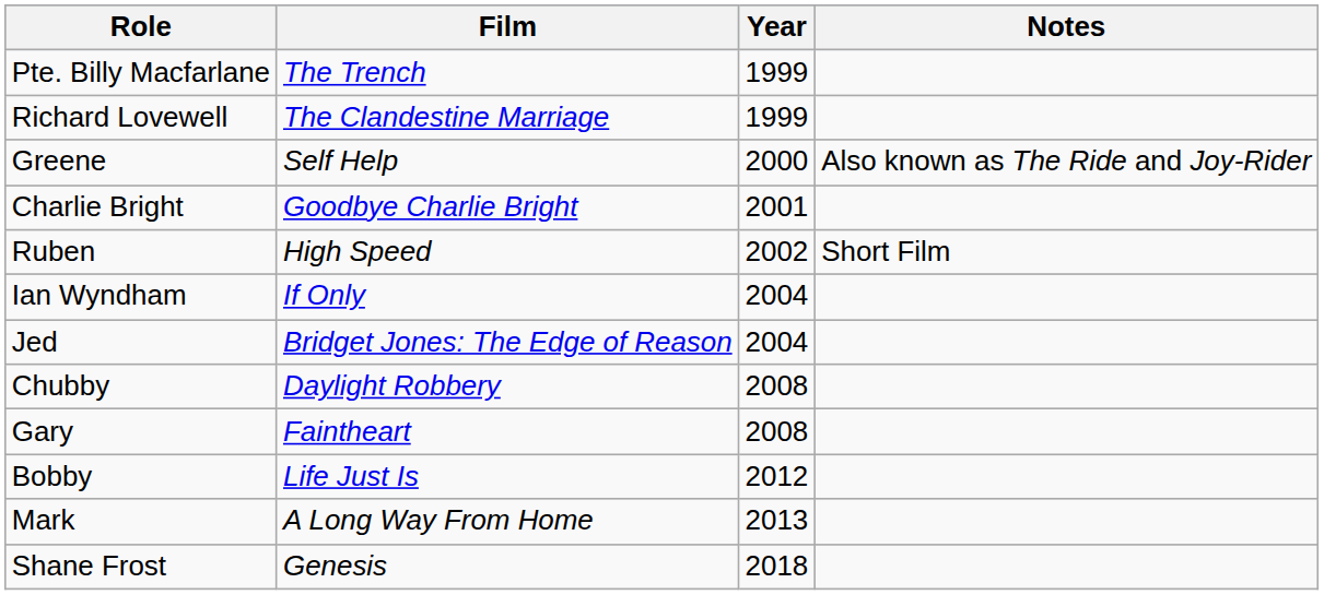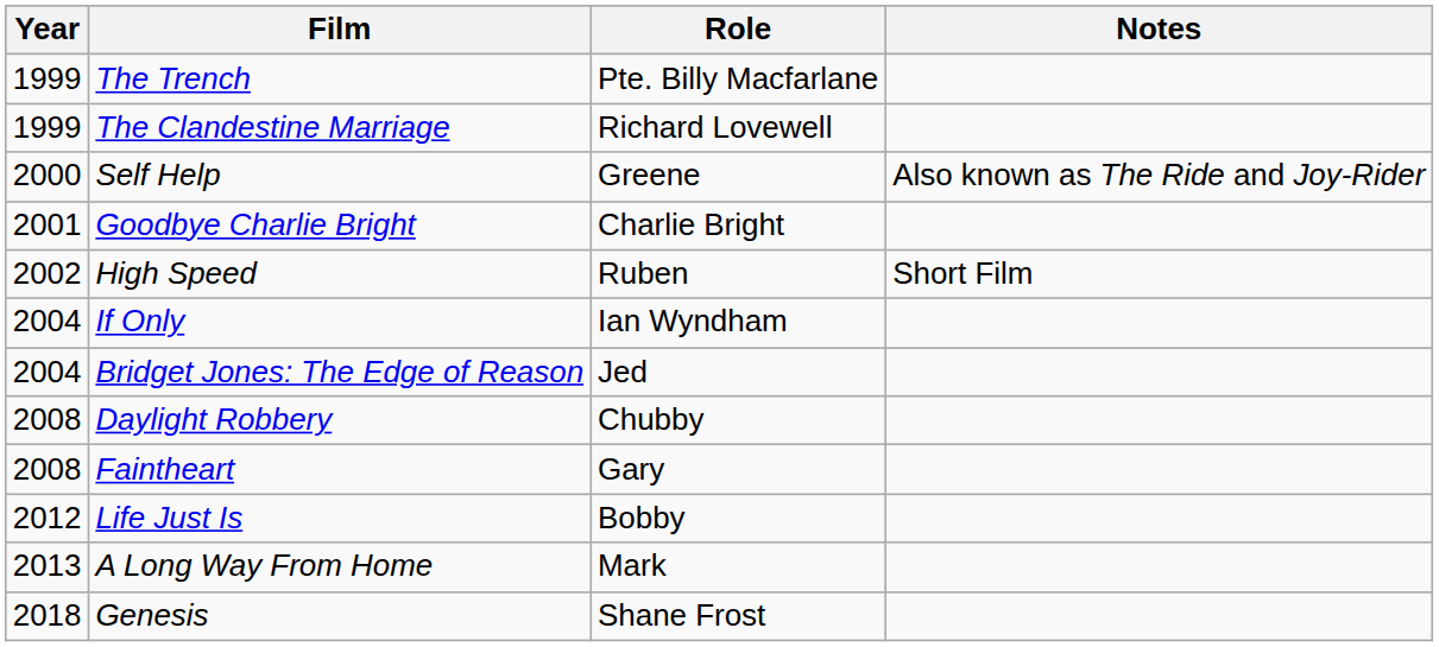 <table class="wikitable">
 <tr style="background:#b0c4de; text-align:center;">
+<th>Year</th>
+<th>Film</th>
 <th>Role</th>
-<th>Film</th>
-<th>Year</th>
 <th>Notes</th>
 </tr>
 <tr>
+<td>1999</td>
+<td><em><a href='#'>The Trench</a></em></td>
 <td>Pte. Billy Macfarlane</td>
-<td><em><a href='#'>The Trench</a></em></td>
-<td>1999</td>
 <td></td>
 </tr>
 <tr>
+<td>1999</td>
+<td><em><a href='#'>The Clandestine Marriage</a></em></td>
 <td>Richard Lovewell</td>
-<td><em><a href='#'>The Clandestine Marriage</a></em></td>
-<td>1999</td>
 <td></td>
 </tr>
 <tr>
+<td>2000</td>
+<td><em>Self Help</em></td>
 <td>Greene</td>
-<td><em>Self Help</em></td>
-<td>2000</td>
 <td>Also known as <em>The Ride</em> and <em>Joy-Rider</em></td>
 </tr>
 <tr>
+<td>2001</td>
+<td><em><a href='#'>Goodbye Charlie Bright</a></em></td>
 <td>Charlie Bright</td>
-<td><em><a href='#'>Goodbye Charlie Bright</a></em></td>
-<td>2001</td>
 <td></td>
 </tr>
 <tr>
+<td>2002</td>
+<td><em>High Speed</em></td>
 <td>Ruben</td>
-<td><em>High Speed</em></td>
-<td>2002</td>
 <td>Short Film</td>
 </tr>
 <tr>
+<td>2004</td>
+<td><em><a href='#'>If Only</a></em></td>
 <td>Ian Wyndham</td>
-<td><em><a href='#'>If Only</a></em></td>
-<td>2004</td>
 <td></td>
 </tr>
 <tr>
+<td>2004</td>
+<td><em><a href='#'>Bridget Jones: The Edge of Reason</a></em></td>
 <td>Jed</td>
-<td><em><a href='#'>Bridget Jones: The Edge of Reason</a></em></td>
-<td>2004</td>
 <td></td>
 </tr>
 <tr>
+<td>2008</td>
+<td><em><a href='#'>Daylight Robbery</a></em></td>
 <td>Chubby</td>
-<td><em><a href='#'>Daylight Robbery</a></em></td>
-<td>2008</td>
 <td></td>
 </tr>
 <tr>
+<td>2008</td>
+<td><em><a href='#'>Faintheart</a></em></td>
 <td>Gary</td>
-<td><em><a href='#'>Faintheart</a></em></td>
-<td>2008</td>
 <td></td>
 </tr>
 <tr>
+<td>2012</td>
+<td><em><a href='#'>Life Just Is</a></em></td>
 <td>Bobby</td>
-<td><em><a href='#'>Life Just Is</a></em></td>
-<td>2012</td>
 <td></td>
 </tr>
 <tr>
+<td>2013</td>
+<td><em>A Long Way From Home</em></td>
 <td>Mark</td>
-<td><em>A Long Way From Home</em></td>
-<td>2013</td>
 <td></td>
 </tr>
 <tr>
+<td>2018</td>
+<td><em>Genesis</em></td>
 <td>Shane Frost</td>
-<td><em>Genesis</em></td>
-<td>2018</td>
 <td></td>
 </tr>
 </table>
